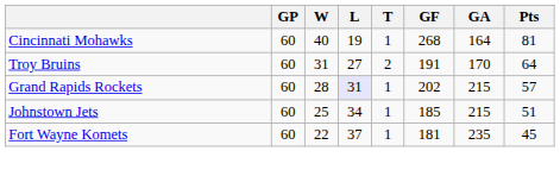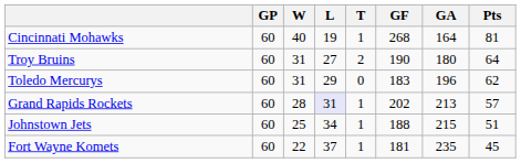 <table class="wikitable">
 <tr>
 <th width="40%"></th>
 <th width="5%">GP</th>
 <th width="5%">W</th>
 <th width="5%">L</th>
 <th width="5%">T</th>
 <th width="7.5%">GF</th>
 <th width="7.5%">GA</th>
 <th width="7.5%">Pts</th>
 </tr>
 <tr align="center">
 <td align="left"><a href='#'>Cincinnati Mohawks</a></td>
 <td>60</td>
 <td>40</td>
 <td>19</td>
 <td>1</td>
 <td>268</td>
 <td>164</td>
 <td>81</td>
 </tr>
 <tr align="center">
 <td align="left"><a href='#'>Troy Bruins</a></td>
 <td>60</td>
 <td>31</td>
 <td>27</td>
 <td>2</td>
-<td>191</td>
-<td>170</td>
+<td>190</td>
+<td>180</td>
 <td>64</td>
+</tr>
+<tr align="center">
+<td align="left"><a href='#'>Toledo Mercurys</a></td>
+<td>60</td>
+<td>31</td>
+<td>29</td>
+<td>0</td>
+<td>183</td>
+<td>196</td>
+<td>62</td>
 </tr>
 <tr align="center">
 <td align="left"><a href='#'>Grand Rapids Rockets</a></td>
 <td>60</td>
 <td>28</td>
 <td style="background: lavender;">31</td>
 <td>1</td>
 <td>202</td>
-<td>215</td>
+<td>213</td>
 <td>57</td>
 </tr>
 <tr align="center">
 <td align="left"><a href='#'>Johnstown Jets</a></td>
 <td>60</td>
 <td>25</td>
 <td>34</td>
 <td>1</td>
-<td>185</td>
+<td>188</td>
 <td>215</td>
 <td>51</td>
 </tr>
 <tr align="center">
 <td align="left"><a href='#'>Fort Wayne Komets</a></td>
 <td>60</td>
 <td>22</td>
 <td>37</td>
 <td>1</td>
 <td>181</td>
 <td>235</td>
 <td>45</td>
 </tr>
 </table>
